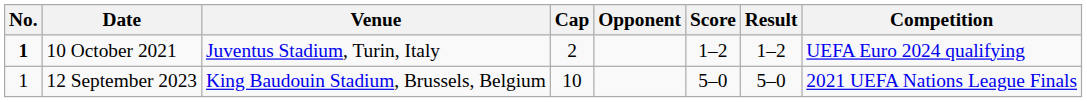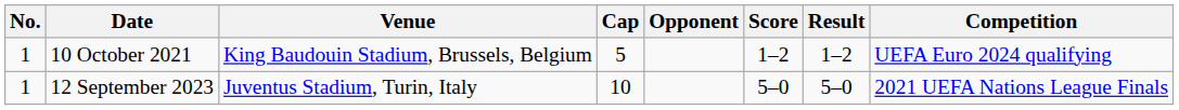 <table class="wikitable sortable">
 <tr>
 <th scope="col">No.</th>
 <th scope="col">Date</th>
 <th scope="col">Venue</th>
 <th scope="col">Cap</th>
 <th scope="col">Opponent</th>
 <th scope="col">Score</th>
 <th scope="col">Result</th>
 <th scope="col">Competition</th>
 </tr>
 <tr>
-<td align="center"><strong>1</strong></td>
+<td align="center">1</td>
 <td>10 October 2021</td>
-<td><a href='#'>Juventus Stadium</a>, Turin, Italy</td>
-<td align="center">2</td>
+<td><a href='#'>King Baudouin Stadium</a>, Brussels, Belgium</td>
+<td align="center">5</td>
 <td></td>
 <td align="center">1–2</td>
 <td align="center">1–2</td>
 <td><a href='#'>UEFA Euro 2024 qualifying</a></td>
 </tr>
 <tr>
 <td align="center">1</td>
 <td>12 September 2023</td>
-<td><a href='#'>King Baudouin Stadium</a>, Brussels, Belgium</td>
+<td><a href='#'>Juventus Stadium</a>, Turin, Italy</td>
 <td align="center">10</td>
 <td></td>
 <td align="center">5–0</td>
 <td align="center">5–0</td>
 <td><a href='#'>2021 UEFA Nations League Finals</a></td>
 </tr>
 </table>
